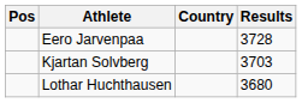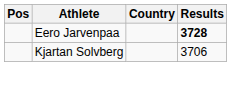 <table class="wikitable">
 <tr>
 <th>Pos</th>
 <th>Athlete</th>
 <th>Country</th>
 <th>Results</th>
 </tr>
 <tr>
 <td align="center"></td>
 <td>Eero Jarvenpaa</td>
 <td></td>
-<td>3728</td>
+<td><strong>3728</strong></td>
 </tr>
 <tr>
 <td align="center"></td>
 <td>Kjartan Solvberg</td>
 <td></td>
-<td>3703</td>
-</tr>
-<tr>
-<td align="center"></td>
-<td>Lothar Huchthausen</td>
-<td></td>
-<td>3680</td>
+<td>3706</td>
 </tr>
 </table>
